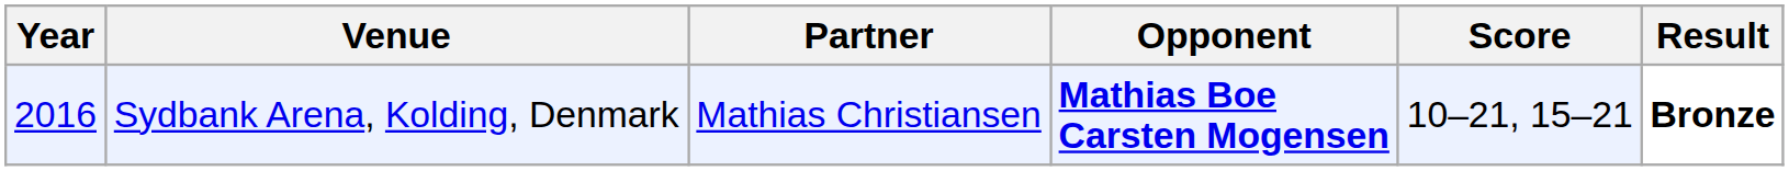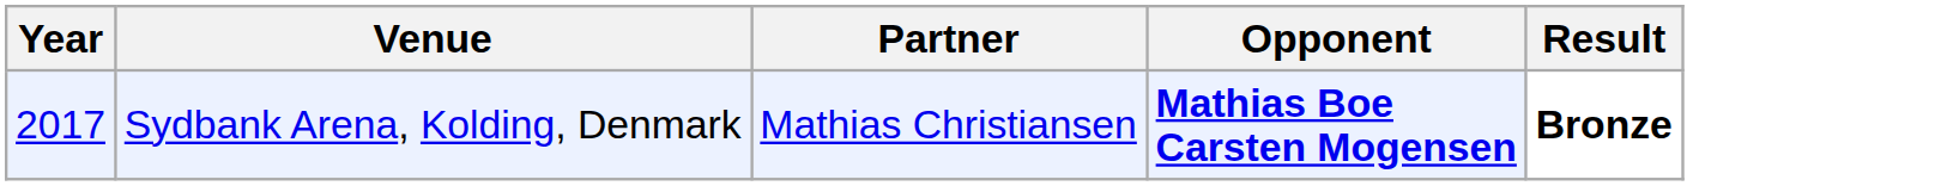 <table class="sortable wikitable" style="font-size: 90%;">
 <tr>
 <th>Year</th>
 <th>Venue</th>
 <th>Partner</th>
 <th>Opponent</th>
-<th>Score</th>
 <th>Result</th>
 </tr>
 <tr style="background:#ECF2FF">
-<td align="center"><a href='#'>2016</a></td>
+<td align="center"><a href='#'>2017</a></td>
 <td align="left"><a href='#'>Sydbank Arena</a>, <a href='#'>Kolding</a>, Denmark</td>
 <td align="left"> <a href='#'>Mathias Christiansen</a></td>
 <td align="left"><strong> <a href='#'>Mathias Boe</a><br> <a href='#'>Carsten Mogensen</a></strong></td>
-<td align="left">10–21, 15–21</td>
 <td style="text-align:left; background:white"> <strong>Bronze</strong></td>
 </tr>
 </table>
